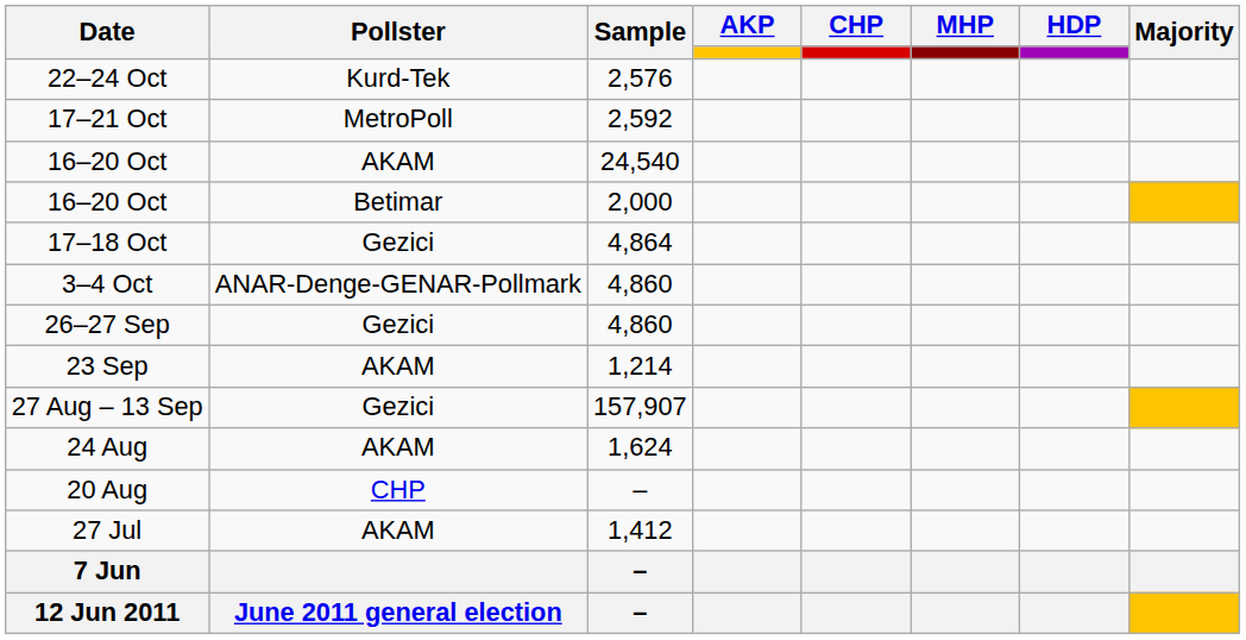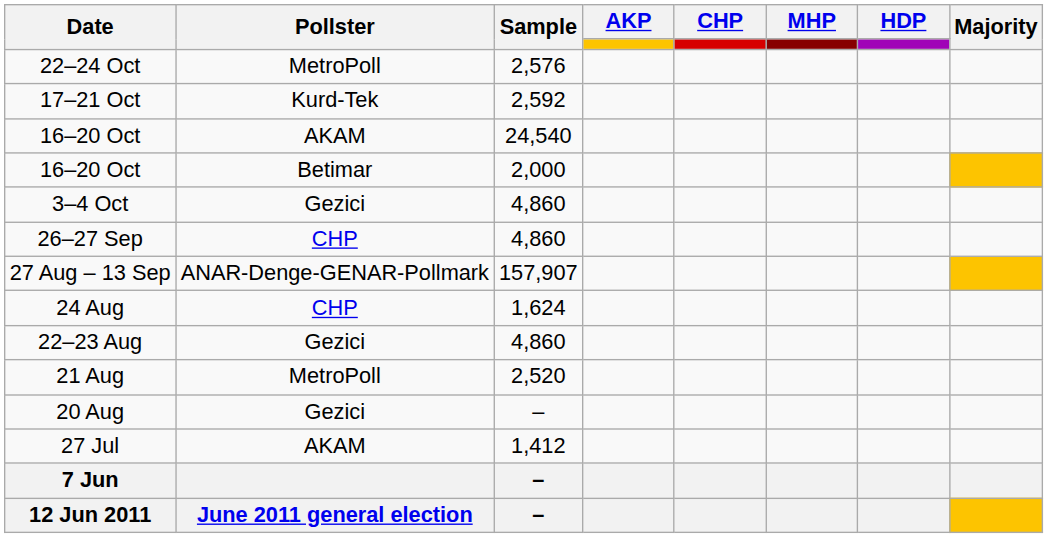 <table class="wikitable sortable" style=text-align:center>
 <tr>
 <th rowspan=2>Date</th>
 <th rowspan=2>Pollster</th>
 <th rowspan=2>Sample</th>
 <th width=60><a href='#'>AKP</a></th>
 <th width=60><a href='#'>CHP</a></th>
 <th width=60><a href='#'>MHP</a></th>
 <th width=60><a href='#'>HDP</a></th>
 <th style="width:60px;" rowspan="2">Majority</th>
 </tr>
 <tr>
 <th style="background: #fdc400"></th>
 <th style="background: #d70000"></th>
 <th style="background: #870000"></th>
 <th style="background: #A004B7"></th>
 </tr>
 <tr>
 <td>22–24 Oct</td>
-<td>Kurd-Tek</td>
+<td>MetroPoll</td>
 <td>2,576</td>
 <td></td>
 <td></td>
 <td></td>
 <td></td>
 <td></td>
 </tr>
 <tr>
 <td>17–21 Oct</td>
-<td>MetroPoll</td>
+<td>Kurd-Tek</td>
 <td>2,592</td>
 <td></td>
 <td></td>
 <td></td>
 <td></td>
 <td></td>
 </tr>
 <tr>
 <td>16–20 Oct</td>
 <td>AKAM</td>
 <td>24,540</td>
 <td></td>
 <td></td>
 <td></td>
 <td></td>
 <td></td>
 </tr>
 <tr>
 <td>16–20 Oct</td>
 <td>Betimar</td>
 <td>2,000</td>
 <td></td>
 <td></td>
 <td></td>
 <td></td>
 <td style="background: #Fdc400"></td>
 </tr>
 <tr>
-<td>17–18 Oct</td>
+<td>3–4 Oct</td>
 <td>Gezici</td>
-<td>4,864</td>
-<td></td>
-<td></td>
-<td></td>
-<td></td>
-<td></td>
-</tr>
-<tr>
-<td>3–4 Oct</td>
-<td>ANAR-Denge-GENAR-Pollmark</td>
 <td>4,860</td>
 <td></td>
 <td></td>
 <td></td>
 <td></td>
 <td></td>
 </tr>
 <tr>
 <td>26–27 Sep</td>
+<td><a href='#'>CHP</a></td>
+<td>4,860</td>
+<td></td>
+<td></td>
+<td></td>
+<td></td>
+<td></td>
+</tr>
+<tr>
+<td>27 Aug – 13 Sep</td>
+<td>ANAR-Denge-GENAR-Pollmark</td>
+<td>157,907</td>
+<td></td>
+<td></td>
+<td></td>
+<td></td>
+<td style="background: #Fdc400"></td>
+</tr>
+<tr>
+<td>24 Aug</td>
+<td><a href='#'>CHP</a></td>
+<td>1,624</td>
+<td></td>
+<td></td>
+<td></td>
+<td></td>
+<td></td>
+</tr>
+<tr>
+<td>22–23 Aug</td>
 <td>Gezici</td>
 <td>4,860</td>
 <td></td>
 <td></td>
 <td></td>
 <td></td>
 <td></td>
 </tr>
 <tr>
-<td>23 Sep</td>
-<td>AKAM</td>
-<td>1,214</td>
-<td></td>
-<td></td>
-<td></td>
-<td></td>
-<td></td>
-</tr>
-<tr>
-<td>27 Aug – 13 Sep</td>
-<td>Gezici</td>
-<td>157,907</td>
-<td></td>
-<td></td>
-<td></td>
-<td></td>
-<td style="background: #Fdc400"></td>
-</tr>
-<tr>
-<td>24 Aug</td>
-<td>AKAM</td>
-<td>1,624</td>
+<td>21 Aug</td>
+<td>MetroPoll</td>
+<td>2,520</td>
 <td></td>
 <td></td>
 <td></td>
 <td></td>
 <td></td>
 </tr>
 <tr>
 <td>20 Aug</td>
-<td><a href='#'>CHP</a></td>
+<td>Gezici</td>
 <td>–</td>
 <td></td>
 <td></td>
 <td></td>
 <td></td>
 <td></td>
 </tr>
 <tr>
 <td>27 Jul</td>
 <td>AKAM</td>
 <td>1,412</td>
 <td></td>
 <td></td>
 <td></td>
 <td></td>
 <td></td>
 </tr>
 <tr>
 <th>7 Jun</th>
 <th></th>
 <th>–</th>
 <th></th>
 <th></th>
 <th></th>
 <th></th>
 <th></th>
 </tr>
 <tr>
 <th><strong>12 Jun 2011</strong></th>
 <th><strong><a href='#'>June 2011 general election</a></strong></th>
 <th>–</th>
 <th></th>
 <th></th>
 <th></th>
 <th></th>
 <th style="background: #Fdc400"></th>
 </tr>
 </table>
